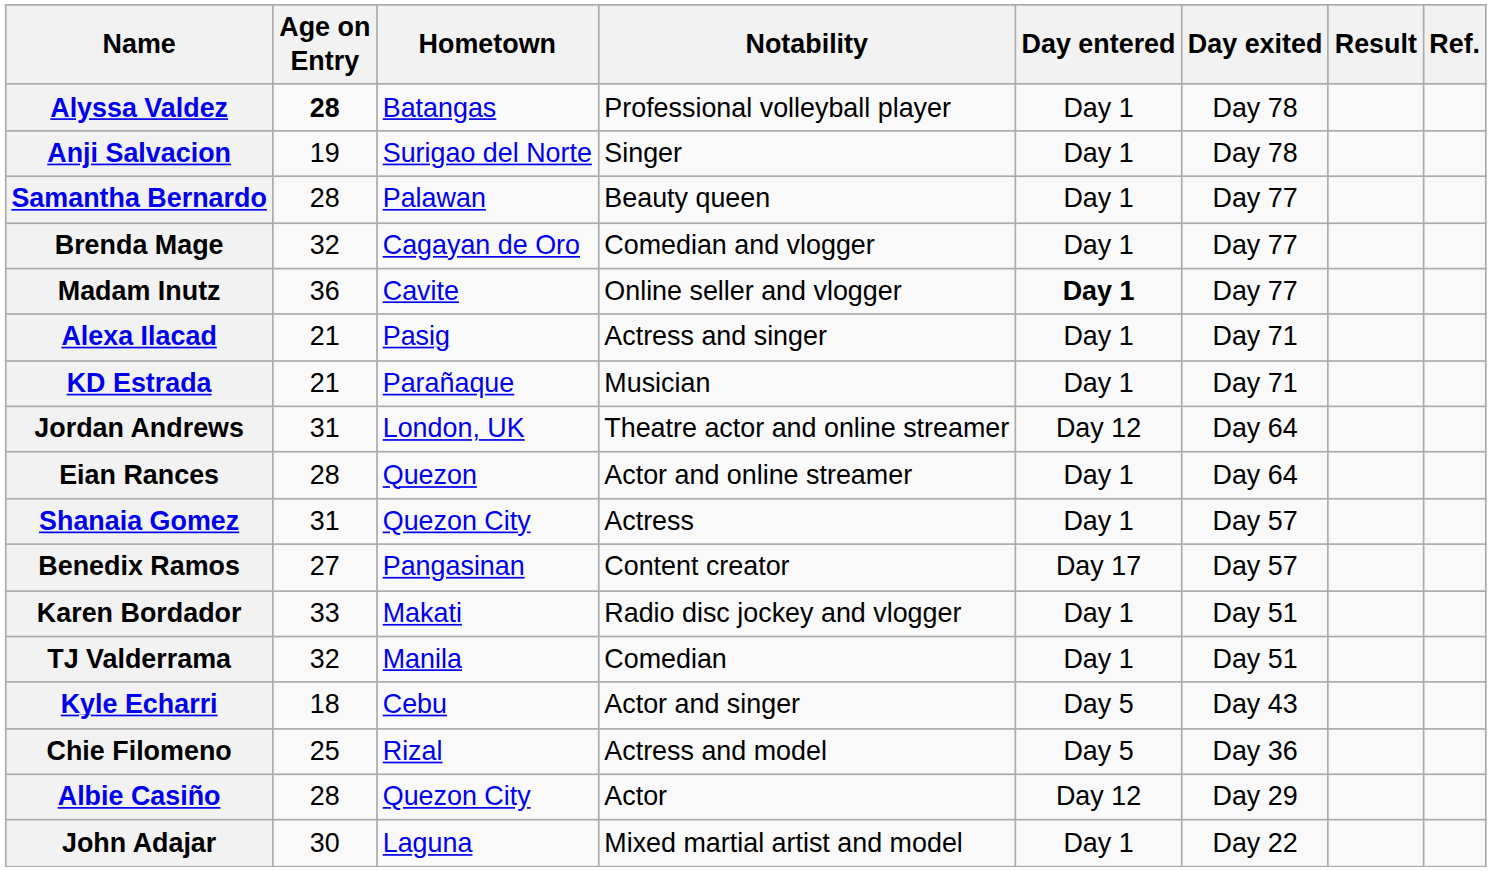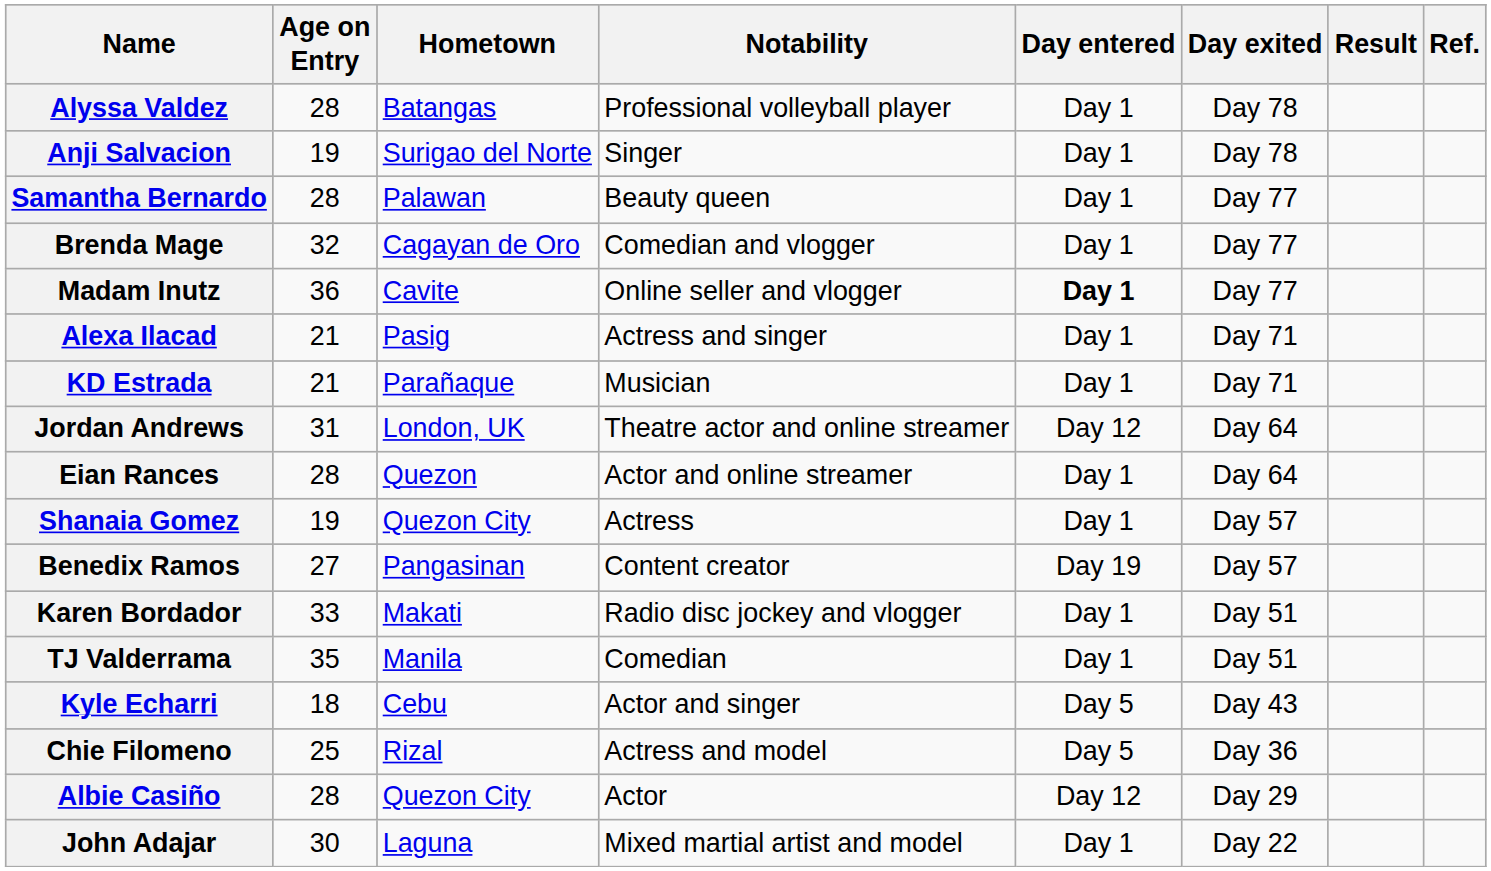 <table class="wikitable sortable" style="margin: 1em auto; font-size:100%; line-height:20px; text-align:center">
 <tr>
 <th>Name</th>
 <th>Age on<br>Entry</th>
 <th>Hometown</th>
 <th>Notability</th>
 <th>Day entered</th>
 <th>Day exited</th>
 <th>Result</th>
 <th>Ref.</th>
 </tr>
 <tr>
 <th><a href='#'>Alyssa Valdez</a></th>
-<td><strong>28</strong></td>
+<td>28</td>
 <td align="left"><a href='#'>Batangas</a></td>
 <td align="left">Professional volleyball player</td>
 <td>Day 1</td>
 <td>Day 78</td>
 <td></td>
 <td></td>
 </tr>
 <tr>
 <th><a href='#'>Anji Salvacion</a></th>
 <td>19</td>
 <td align="left"><a href='#'>Surigao del Norte</a></td>
 <td align="left">Singer</td>
 <td>Day 1</td>
 <td>Day 78</td>
 <td></td>
 <td></td>
 </tr>
 <tr>
 <th><a href='#'>Samantha Bernardo</a></th>
 <td>28</td>
 <td align="left"><a href='#'>Palawan</a></td>
 <td align="left">Beauty queen</td>
 <td>Day 1</td>
 <td>Day 77</td>
 <td></td>
 <td></td>
 </tr>
 <tr>
 <th>Brenda Mage</th>
 <td>32</td>
 <td align="left"><a href='#'>Cagayan de Oro</a></td>
 <td align="left">Comedian and vlogger</td>
 <td>Day 1</td>
 <td>Day 77</td>
 <td></td>
 <td></td>
 </tr>
 <tr>
 <th>Madam Inutz</th>
 <td>36</td>
 <td align="left"><a href='#'>Cavite</a></td>
 <td align="left">Online seller and vlogger</td>
 <td><strong>Day 1</strong></td>
 <td>Day 77</td>
 <td></td>
 <td></td>
 </tr>
 <tr>
 <th><a href='#'>Alexa Ilacad</a></th>
 <td>21</td>
 <td align="left"><a href='#'>Pasig</a></td>
 <td align="left">Actress and singer</td>
 <td>Day 1</td>
 <td>Day 71</td>
 <td></td>
 <td></td>
 </tr>
 <tr>
 <th><a href='#'>KD Estrada</a></th>
 <td>21</td>
 <td align="left"><a href='#'>Parañaque</a></td>
 <td align="left">Musician</td>
 <td>Day 1</td>
 <td>Day 71</td>
 <td></td>
 <td></td>
 </tr>
 <tr>
 <th>Jordan Andrews</th>
 <td>31</td>
 <td align="left"><a href='#'>London, UK</a></td>
 <td align="left">Theatre actor and online streamer</td>
 <td>Day 12</td>
 <td>Day 64</td>
 <td></td>
 <td></td>
 </tr>
 <tr>
 <th>Eian Rances</th>
 <td>28</td>
 <td align="left"><a href='#'>Quezon</a></td>
 <td align="left">Actor and online streamer</td>
 <td>Day 1</td>
 <td>Day 64</td>
 <td></td>
 <td></td>
 </tr>
 <tr>
 <th><a href='#'>Shanaia Gomez</a></th>
-<td>31</td>
+<td>19</td>
 <td align="left"><a href='#'>Quezon City</a></td>
 <td align="left">Actress</td>
 <td>Day 1</td>
 <td>Day 57</td>
 <td></td>
 <td></td>
 </tr>
 <tr>
 <th>Benedix Ramos</th>
 <td>27</td>
 <td align="left"><a href='#'>Pangasinan</a></td>
 <td align="left">Content creator</td>
-<td>Day 17</td>
+<td>Day 19</td>
 <td>Day 57</td>
 <td></td>
 <td></td>
 </tr>
 <tr>
 <th>Karen Bordador</th>
 <td>33</td>
 <td align="left"><a href='#'>Makati</a></td>
 <td align="left">Radio disc jockey and vlogger</td>
 <td>Day 1</td>
 <td>Day 51</td>
 <td></td>
 <td></td>
 </tr>
 <tr>
 <th>TJ Valderrama</th>
-<td>32</td>
+<td>35</td>
 <td align="left"><a href='#'>Manila</a></td>
 <td align="left">Comedian</td>
 <td>Day 1</td>
 <td>Day 51</td>
 <td></td>
 <td></td>
 </tr>
 <tr>
 <th><a href='#'>Kyle Echarri</a></th>
 <td>18</td>
 <td align="left"><a href='#'>Cebu</a></td>
 <td align="left">Actor and singer</td>
 <td>Day 5</td>
 <td>Day 43</td>
 <td></td>
 <td></td>
 </tr>
 <tr>
 <th>Chie Filomeno</th>
 <td>25</td>
 <td align="left"><a href='#'>Rizal</a></td>
 <td align="left">Actress and model</td>
 <td>Day 5</td>
 <td>Day 36</td>
 <td></td>
 <td></td>
 </tr>
 <tr>
 <th><a href='#'>Albie Casiño</a></th>
 <td>28</td>
 <td align="left"><a href='#'>Quezon City</a></td>
 <td align="left">Actor</td>
 <td>Day 12</td>
 <td>Day 29</td>
 <td></td>
 <td></td>
 </tr>
 <tr>
 <th>John Adajar</th>
 <td>30</td>
 <td align="left"><a href='#'>Laguna</a></td>
 <td align="left">Mixed martial artist and model</td>
 <td>Day 1</td>
 <td>Day 22</td>
 <td></td>
 <td></td>
 </tr>
 </table>
